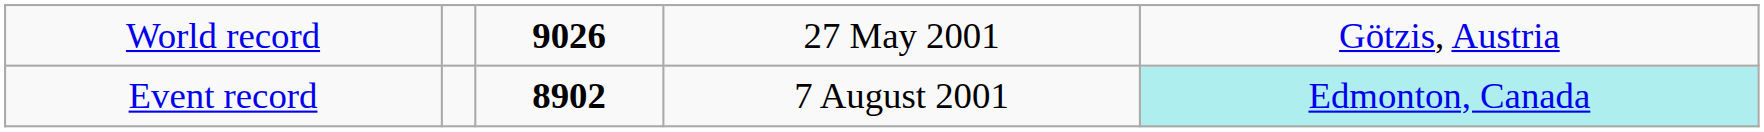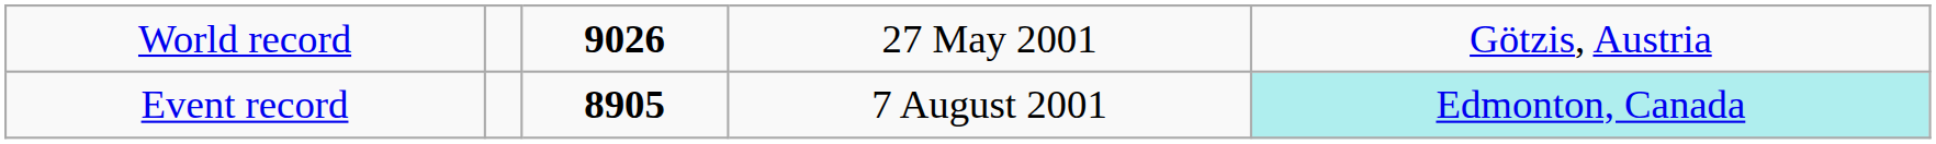 <table class="wikitable" style=" text-align:center; font-size:110%;" width="95%">
 <tr>
 <td><a href='#'>World record</a></td>
 <td></td>
 <td><strong>9026</strong></td>
 <td>27 May 2001</td>
 <td> <a href='#'>Götzis</a>, <a href='#'>Austria</a></td>
 </tr>
 <tr>
 <td><a href='#'>Event record</a></td>
 <td></td>
-<td><strong>8902</strong></td>
+<td><strong>8905</strong></td>
 <td>7 August 2001</td>
 <td style="background: paleturquoise;"> <a href='#'>Edmonton, Canada</a></td>
 </tr>
 </table>
